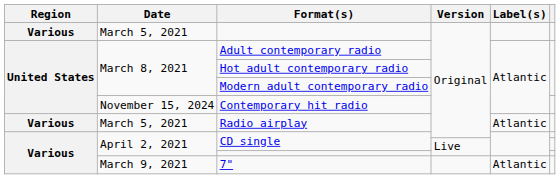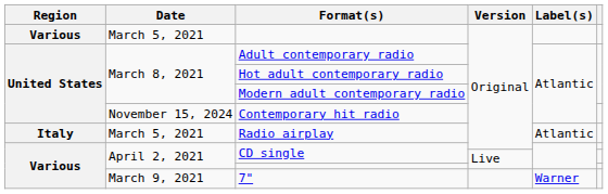 <table class="wikitable plainrowheaders">
 <tr>
 <th scope="col">Region</th>
 <th scope="col">Date</th>
 <th scope="col">Format(s)</th>
 <th scope="col">Version</th>
 <th scope="col">Label(s)</th>
 <th scope="col"></th>
 </tr>
 <tr>
 <th scope="row">Various</th>
 <td>March 5, 2021</td>
 <td></td>
 <td rowspan="7">Original</td>
 <td></td>
 <td style="text-align:center;"></td>
 </tr>
 <tr>
 <th scope="row" rowspan="4">United States</th>
 <td rowspan="3">March 8, 2021</td>
 <td><a href='#'>Adult contemporary radio</a></td>
 <td rowspan="4">Atlantic</td>
 <td rowspan="3" style="text-align:center;"></td>
 </tr>
 <tr>
 <td><a href='#'>Hot adult contemporary radio</a></td>
 </tr>
 <tr>
 <td><a href='#'>Modern adult contemporary radio</a></td>
 </tr>
 <tr>
 <td>November 15, 2024</td>
 <td><a href='#'>Contemporary hit radio</a></td>
 <td style="text-align:center;"></td>
 </tr>
 <tr>
-<th scope="row">Various</th>
+<th scope="row">Italy</th>
 <td>March 5, 2021</td>
 <td><a href='#'>Radio airplay</a></td>
 <td>Atlantic</td>
 <td style="text-align:center;"></td>
 </tr>
 <tr>
 <th scope="row" rowspan="4">Various</th>
 <td rowspan="3">April 2, 2021</td>
 <td rowspan="2"><a href='#'>CD single</a></td>
 <td rowspan="3"></td>
 <td style="text-align:center;"></td>
 </tr>
 <tr>
 <td rowspan="2">Live</td>
 <td style="text-align:center;"></td>
 </tr>
 <tr>
 <td></td>
 <td style="text-align:center;"></td>
 </tr>
 <tr>
 <td>March 9, 2021</td>
 <td><a href='#'>7"</a></td>
 <td></td>
-<td>Atlantic</td>
+<td><a href='#'>Warner</a></td>
 <td style="text-align:center;"></td>
 </tr>
 </table>
